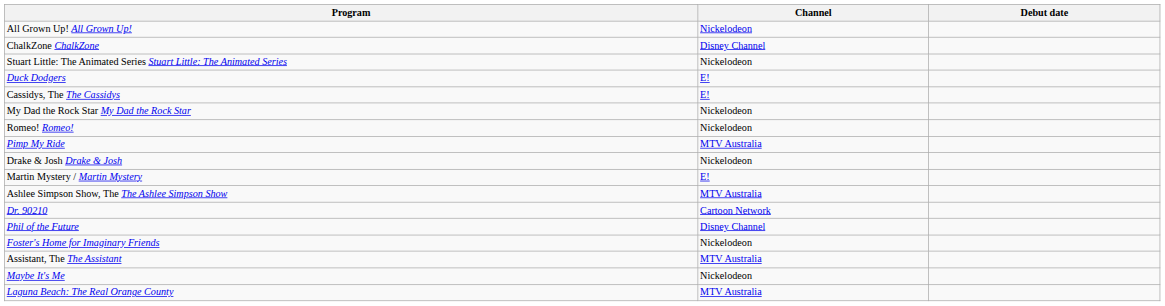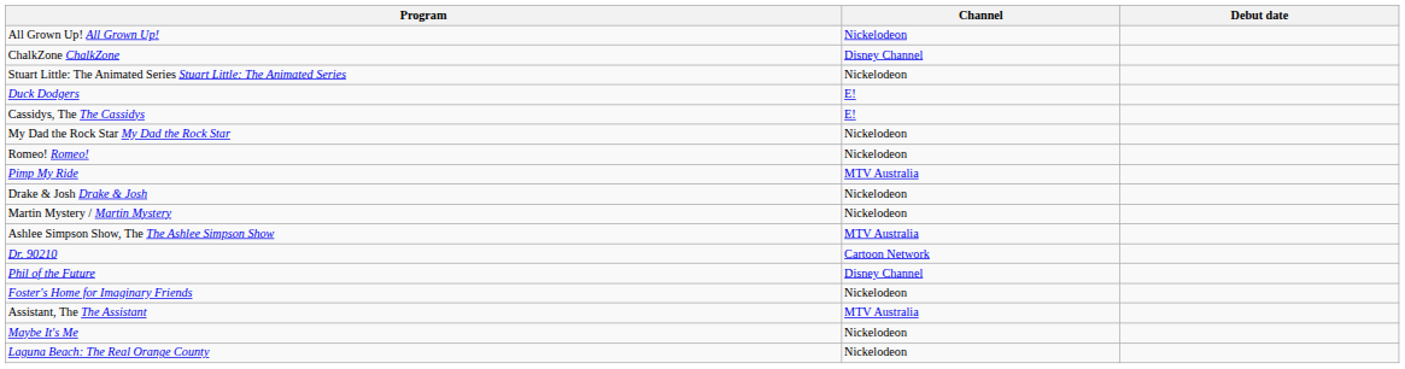 <table class="wikitable sortable" width="100%" style="font-size:87%;">
 <tr bgcolor="#efefef">
 <th width=60%>Program</th>
 <th width=20%>Channel</th>
 <th width=20%>Debut date</th>
 </tr>
 <tr>
 <td><span>All Grown Up!</span>  <em><a href='#'>All Grown Up!</a></em></td>
 <td><a href='#'>Nickelodeon</a></td>
 <td></td>
 </tr>
 <tr>
 <td><span>ChalkZone</span>  <em><a href='#'>ChalkZone</a></em></td>
 <td><a href='#'>Disney Channel</a></td>
 <td></td>
 </tr>
 <tr>
 <td><span>Stuart Little: The Animated Series</span>  <em><a href='#'>Stuart Little: The Animated Series</a></em></td>
 <td>Nickelodeon</td>
 <td></td>
 </tr>
 <tr>
 <td> <em><a href='#'>Duck Dodgers</a></em></td>
 <td><a href='#'>E!</a></td>
 <td></td>
 </tr>
 <tr>
 <td><span>Cassidys, The</span>  <em><a href='#'>The Cassidys</a></em></td>
 <td><a href='#'>E!</a></td>
 <td></td>
 </tr>
 <tr>
 <td><span>My Dad the Rock Star</span>  <em><a href='#'>My Dad the Rock Star</a></em></td>
 <td>Nickelodeon</td>
 <td></td>
 </tr>
 <tr>
 <td><span>Romeo!</span>  <em><a href='#'>Romeo!</a></em></td>
 <td>Nickelodeon</td>
 <td></td>
 </tr>
 <tr>
 <td> <em><a href='#'>Pimp My Ride</a></em></td>
 <td><a href='#'>MTV Australia</a></td>
 <td></td>
 </tr>
 <tr>
 <td><span>Drake & Josh</span>  <em><a href='#'>Drake & Josh</a></em></td>
 <td>Nickelodeon</td>
 <td></td>
 </tr>
 <tr>
 <td><span>Martin Mystery</span> / <em><a href='#'>Martin Mystery</a></em></td>
-<td><a href='#'>E!</a></td>
+<td>Nickelodeon</td>
 <td></td>
 </tr>
 <tr>
 <td><span>Ashlee Simpson Show, The</span> <em><a href='#'>The Ashlee Simpson Show</a></em></td>
 <td><a href='#'>MTV Australia</a></td>
 <td></td>
 </tr>
 <tr>
 <td> <em><a href='#'>Dr. 90210</a></em></td>
 <td><a href='#'>Cartoon Network</a></td>
 <td></td>
 </tr>
 <tr>
 <td> <em><a href='#'>Phil of the Future</a></em></td>
 <td><a href='#'>Disney Channel</a></td>
 <td></td>
 </tr>
 <tr>
 <td> <em><a href='#'>Foster's Home for Imaginary Friends</a></em></td>
 <td>Nickelodeon</td>
 <td></td>
 </tr>
 <tr>
 <td><span>Assistant, The</span> <em><a href='#'>The Assistant</a></em></td>
 <td><a href='#'>MTV Australia</a></td>
 <td></td>
 </tr>
 <tr>
 <td> <em><a href='#'>Maybe It's Me</a></em></td>
 <td>Nickelodeon</td>
 <td></td>
 </tr>
 <tr>
 <td> <em><a href='#'>Laguna Beach: The Real Orange County</a></em></td>
-<td><a href='#'>MTV Australia</a></td>
+<td>Nickelodeon</td>
 <td></td>
 </tr>
 </table>
